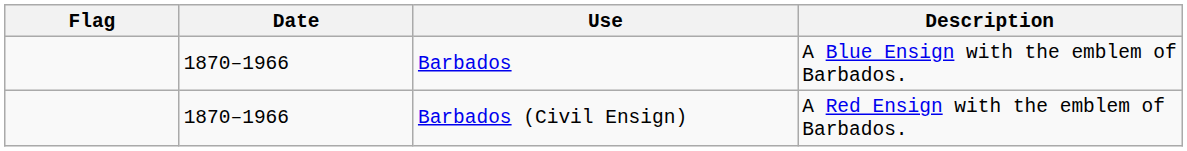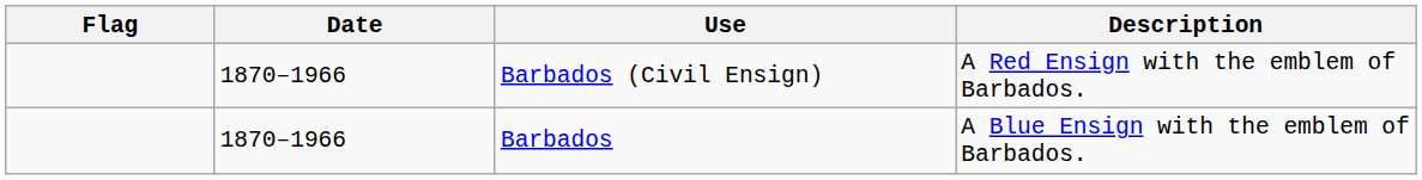 <table class="wikitable">
 <tr style="background:#efefef;">
 <th style="width:110px;">Flag</th>
 <th style="width:150px;">Date</th>
 <th style="width:250px;">Use</th>
 <th style="width:250px;">Description</th>
 </tr>
 <tr>
 <td></td>
 <td>1870–1966</td>
-<td><a href='#'>Barbados</a></td>
-<td>A <a href='#'>Blue Ensign</a> with the emblem of Barbados.</td>
+<td><a href='#'>Barbados</a> (Civil Ensign)</td>
+<td>A <a href='#'>Red Ensign</a> with the emblem of Barbados.</td>
 </tr>
 <tr>
 <td></td>
 <td>1870–1966</td>
-<td><a href='#'>Barbados</a> (Civil Ensign)</td>
-<td>A <a href='#'>Red Ensign</a> with the emblem of Barbados.</td>
+<td><a href='#'>Barbados</a></td>
+<td>A <a href='#'>Blue Ensign</a> with the emblem of Barbados.</td>
 </tr>
 </table>
